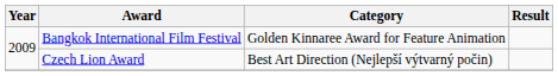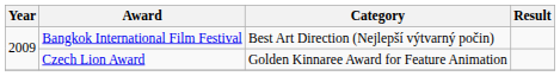 <table class="wikitable">
 <tr>
 <th>Year</th>
 <th>Award</th>
 <th>Category</th>
 <th>Result</th>
 </tr>
 <tr>
 <td rowspan="2">2009</td>
 <td><a href='#'>Bangkok International Film Festival</a></td>
-<td>Golden Kinnaree Award for Feature Animation</td>
+<td>Best Art Direction (Nejlepší výtvarný počin)</td>
 <td></td>
 </tr>
 <tr>
 <td><a href='#'>Czech Lion Award</a></td>
-<td>Best Art Direction (Nejlepší výtvarný počin)</td>
+<td>Golden Kinnaree Award for Feature Animation</td>
 <td></td>
 </tr>
 <tr>
 </tr>
 </table>
